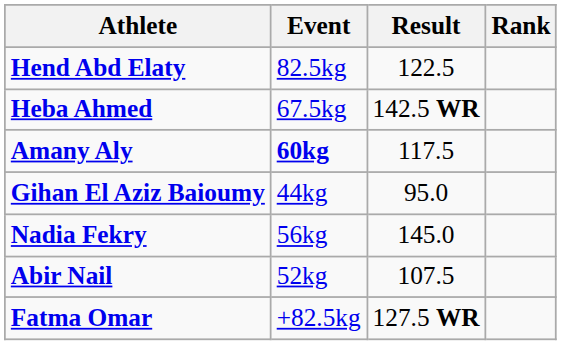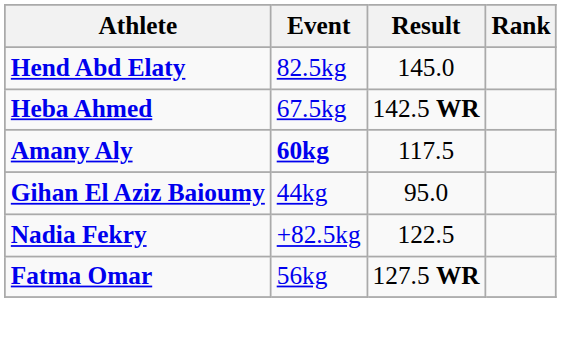 <table class=wikitable style="font-size:90%">
 <tr>
 <th>Athlete</th>
 <th>Event</th>
 <th>Result</th>
 <th>Rank</th>
 </tr>
 <tr>
 <td><strong><a href='#'>Hend Abd Elaty</a></strong></td>
 <td><a href='#'>82.5kg</a></td>
-<td style="text-align:center;">122.5</td>
+<td style="text-align:center;">145.0</td>
 <td style="text-align:center;"></td>
 </tr>
 <tr>
 <td><strong><a href='#'>Heba Ahmed</a></strong></td>
 <td><a href='#'>67.5kg</a></td>
 <td style="text-align:center;">142.5 <strong>WR</strong></td>
 <td style="text-align:center;"></td>
 </tr>
 <tr>
 <td><strong><a href='#'>Amany Aly</a></strong></td>
 <td><strong><a href='#'>60kg</a></strong></td>
 <td style="text-align:center;">117.5</td>
 <td style="text-align:center;"></td>
 </tr>
 <tr>
 <td><strong><a href='#'>Gihan El Aziz Baioumy</a></strong></td>
 <td><a href='#'>44kg</a></td>
 <td style="text-align:center;">95.0</td>
 <td style="text-align:center;"></td>
 </tr>
 <tr>
 <td><strong><a href='#'>Nadia Fekry</a></strong></td>
-<td><a href='#'>56kg</a></td>
-<td style="text-align:center;">145.0</td>
-<td style="text-align:center;"></td>
-</tr>
-<tr>
-<td><strong><a href='#'>Abir Nail</a></strong></td>
-<td><a href='#'>52kg</a></td>
-<td style="text-align:center;">107.5</td>
+<td><a href='#'>+82.5kg</a></td>
+<td style="text-align:center;">122.5</td>
 <td style="text-align:center;"></td>
 </tr>
 <tr>
 <td><strong><a href='#'>Fatma Omar</a></strong></td>
-<td><a href='#'>+82.5kg</a></td>
+<td><a href='#'>56kg</a></td>
 <td style="text-align:center;">127.5 <strong>WR</strong></td>
 <td style="text-align:center;"></td>
 </tr>
 </table>
